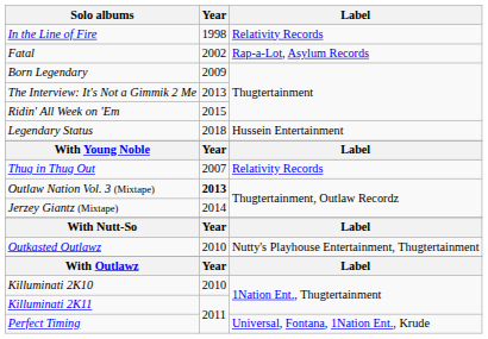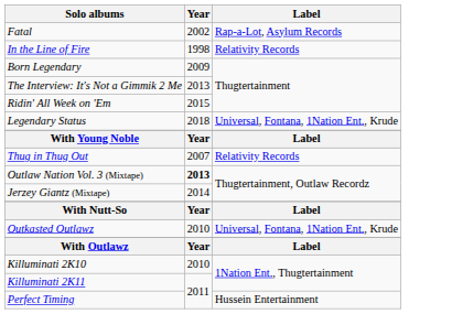 <table class="wikitable">
 <tr>
 <th>Solo albums</th>
 <th>Year</th>
 <th>Label</th>
 </tr>
 <tr>
+<td><em>Fatal</em></td>
+<td>2002</td>
+<td><a href='#'>Rap-a-Lot</a>, <a href='#'>Asylum Records</a></td>
+</tr>
+<tr>
 <td><em><a href='#'>In the Line of Fire</a></em></td>
 <td>1998</td>
 <td><a href='#'>Relativity Records</a></td>
-</tr>
-<tr>
-<td><em>Fatal</em></td>
-<td>2002</td>
-<td><a href='#'>Rap-a-Lot</a>, <a href='#'>Asylum Records</a></td>
 </tr>
 <tr>
 <td><em>Born Legendary</em></td>
 <td>2009</td>
 <td rowspan="3">Thugtertainment</td>
 </tr>
 <tr>
 <td><em>The Interview: It's Not a Gimmik 2 Me</em></td>
 <td>2013</td>
 </tr>
 <tr>
 <td><em>Ridin' All Week on 'Em</em></td>
 <td>2015</td>
 </tr>
 <tr>
 <td><em>Legendary Status</em></td>
 <td>2018</td>
-<td>Hussein Entertainment</td>
+<td><a href='#'>Universal</a>, <a href='#'>Fontana</a>, <a href='#'>1Nation Ent.</a>, Krude</td>
 </tr>
 <tr>
 </tr>
 <tr bgcolor="#CCCCCC" align="center">
 <th align="center">With <a href='#'>Young Noble</a></th>
 <th align="center">Year</th>
 <th align="center">Label</th>
 </tr>
 <tr>
 <td><em><a href='#'>Thug in Thug Out</a></em></td>
 <td>2007</td>
 <td><a href='#'>Relativity Records</a></td>
 </tr>
 <tr>
 <td><em>Outlaw Nation Vol. 3</em> <small>(Mixtape)</small></td>
 <td rowspan="1"><strong>2013</strong></td>
 <td rowspan="2">Thugtertainment, Outlaw Recordz</td>
 </tr>
 <tr>
 <td><em>Jerzey Giantz</em> <small>(Mixtape)</small></td>
 <td rowspan="1">2014</td>
 </tr>
 <tr>
 </tr>
 <tr bgcolor="#CCCCCC" align="center">
 <th align="center">With Nutt-So</th>
 <th align="center">Year</th>
 <th align="center">Label</th>
 </tr>
 <tr>
 <td><em><a href='#'>Outkasted Outlawz</a></em></td>
 <td>2010</td>
-<td rowspan="1">Nutty's Playhouse Entertainment, Thugtertainment</td>
+<td><a href='#'>Universal</a>, <a href='#'>Fontana</a>, <a href='#'>1Nation Ent.</a>, Krude</td>
 </tr>
 <tr>
 </tr>
 <tr>
 <th align="center">With <a href='#'>Outlawz</a></th>
 <th align="center">Year</th>
 <th align="center">Label</th>
 </tr>
 <tr>
 <td><em>Killuminati 2K10</em></td>
 <td>2010</td>
 <td rowspan="2"><a href='#'>1Nation Ent.</a>, Thugtertainment</td>
 </tr>
 <tr>
 <td><em><a href='#'>Killuminati 2K11</a></em></td>
 <td rowspan="2">2011</td>
 </tr>
 <tr>
 <td><em><a href='#'>Perfect Timing</a></em></td>
-<td><a href='#'>Universal</a>, <a href='#'>Fontana</a>, <a href='#'>1Nation Ent.</a>, Krude</td>
+<td>Hussein Entertainment</td>
 </tr>
 </table>
